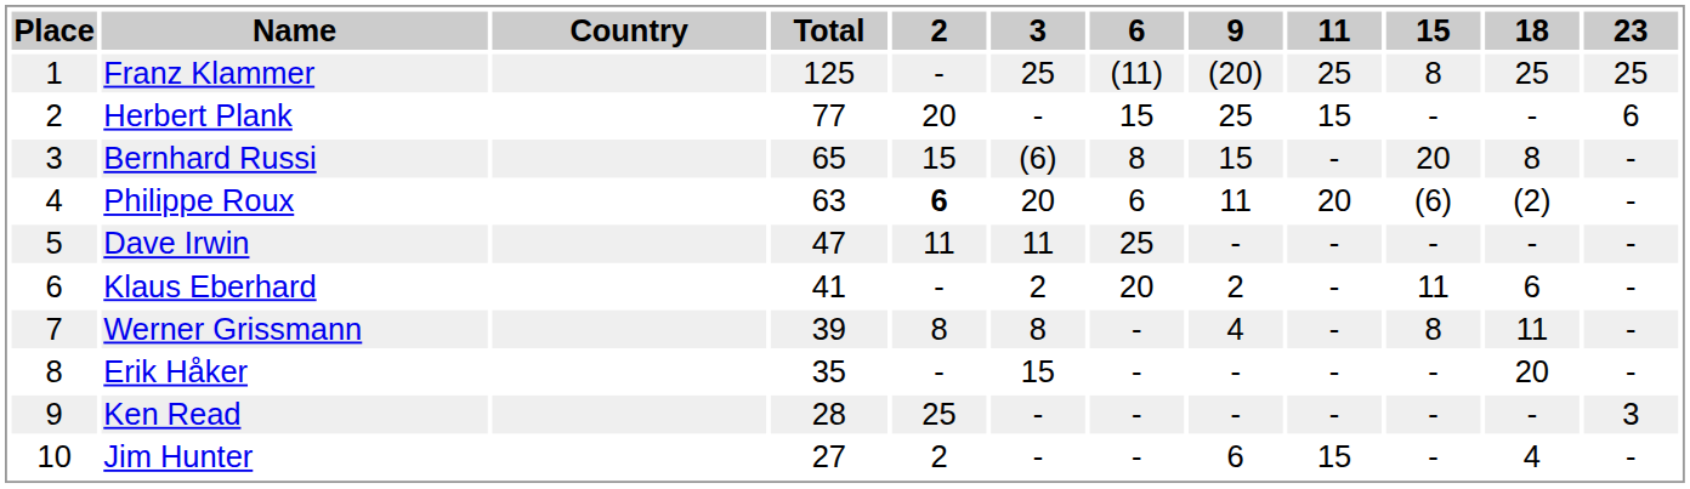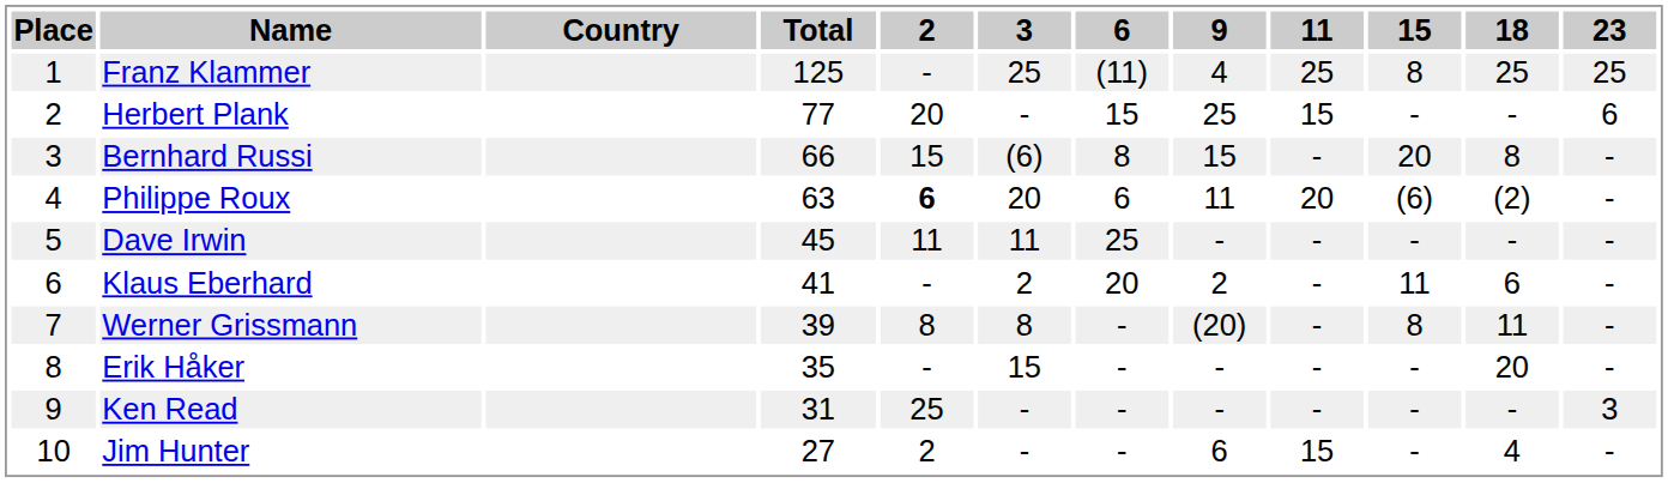 <table border="0" style="border: 1px solid #999; background-color:#FFFFFF; text-align:center; font-size:86%; line-height:15px;">
 <tr align="center" bgcolor="#CCCCCC">
 <th width=35>Place</th>
 <th width=170>Name</th>
 <th width=120>Country</th>
 <th width=50>Total</th>
 <th width=40>2</th>
 <th width=40>3</th>
 <th width=40>6</th>
 <th width=40>9</th>
 <th width=40>11</th>
 <th width=40>15</th>
 <th width=40>18</th>
 <th width=40>23</th>
 </tr>
 <tr bgcolor="#EFEFEF">
 <td>1</td>
 <td align="left"><a href='#'>Franz Klammer</a></td>
 <td align="left"></td>
 <td>125</td>
 <td>-</td>
 <td>25</td>
 <td>(11)</td>
-<td>(20)</td>
+<td>4</td>
 <td>25</td>
 <td>8</td>
 <td>25</td>
 <td>25</td>
 </tr>
 <tr>
 <td>2</td>
 <td align="left"><a href='#'>Herbert Plank</a></td>
 <td align="left"></td>
 <td>77</td>
 <td>20</td>
 <td>-</td>
 <td>15</td>
 <td>25</td>
 <td>15</td>
 <td>-</td>
 <td>-</td>
 <td>6</td>
 </tr>
 <tr bgcolor="#EFEFEF">
 <td>3</td>
 <td align="left"><a href='#'>Bernhard Russi</a></td>
 <td align="left"></td>
-<td>65</td>
+<td>66</td>
 <td>15</td>
 <td>(6)</td>
 <td>8</td>
 <td>15</td>
 <td>-</td>
 <td>20</td>
 <td>8</td>
 <td>-</td>
 </tr>
 <tr>
 <td>4</td>
 <td align="left"><a href='#'>Philippe Roux</a></td>
 <td align="left"></td>
 <td>63</td>
 <td><strong>6</strong></td>
 <td>20</td>
 <td>6</td>
 <td>11</td>
 <td>20</td>
 <td>(6)</td>
 <td>(2)</td>
 <td>-</td>
 </tr>
 <tr bgcolor="#EFEFEF">
 <td>5</td>
 <td align="left"><a href='#'>Dave Irwin</a></td>
 <td align="left"></td>
-<td>47</td>
+<td>45</td>
 <td>11</td>
 <td>11</td>
 <td>25</td>
 <td>-</td>
 <td>-</td>
 <td>-</td>
 <td>-</td>
 <td>-</td>
 </tr>
 <tr>
 <td>6</td>
 <td align="left"><a href='#'>Klaus Eberhard</a></td>
 <td align="left"></td>
 <td>41</td>
 <td>-</td>
 <td>2</td>
 <td>20</td>
 <td>2</td>
 <td>-</td>
 <td>11</td>
 <td>6</td>
 <td>-</td>
 </tr>
 <tr bgcolor="#EFEFEF">
 <td>7</td>
 <td align="left"><a href='#'>Werner Grissmann</a></td>
 <td align="left"></td>
 <td>39</td>
 <td>8</td>
 <td>8</td>
 <td>-</td>
-<td>4</td>
+<td>(20)</td>
 <td>-</td>
 <td>8</td>
 <td>11</td>
 <td>-</td>
 </tr>
 <tr>
 <td>8</td>
 <td align="left"><a href='#'>Erik Håker</a></td>
 <td align="left"></td>
 <td>35</td>
 <td>-</td>
 <td>15</td>
 <td>-</td>
 <td>-</td>
 <td>-</td>
 <td>-</td>
 <td>20</td>
 <td>-</td>
 </tr>
 <tr bgcolor="#EFEFEF">
 <td>9</td>
 <td align="left"><a href='#'>Ken Read</a></td>
 <td align="left"></td>
-<td>28</td>
+<td>31</td>
 <td>25</td>
 <td>-</td>
 <td>-</td>
 <td>-</td>
 <td>-</td>
 <td>-</td>
 <td>-</td>
 <td>3</td>
 </tr>
 <tr>
 <td>10</td>
 <td align="left"><a href='#'>Jim Hunter</a></td>
 <td align="left"></td>
 <td>27</td>
 <td>2</td>
 <td>-</td>
 <td>-</td>
 <td>6</td>
 <td>15</td>
 <td>-</td>
 <td>4</td>
 <td>-</td>
 </tr>
 </table>
